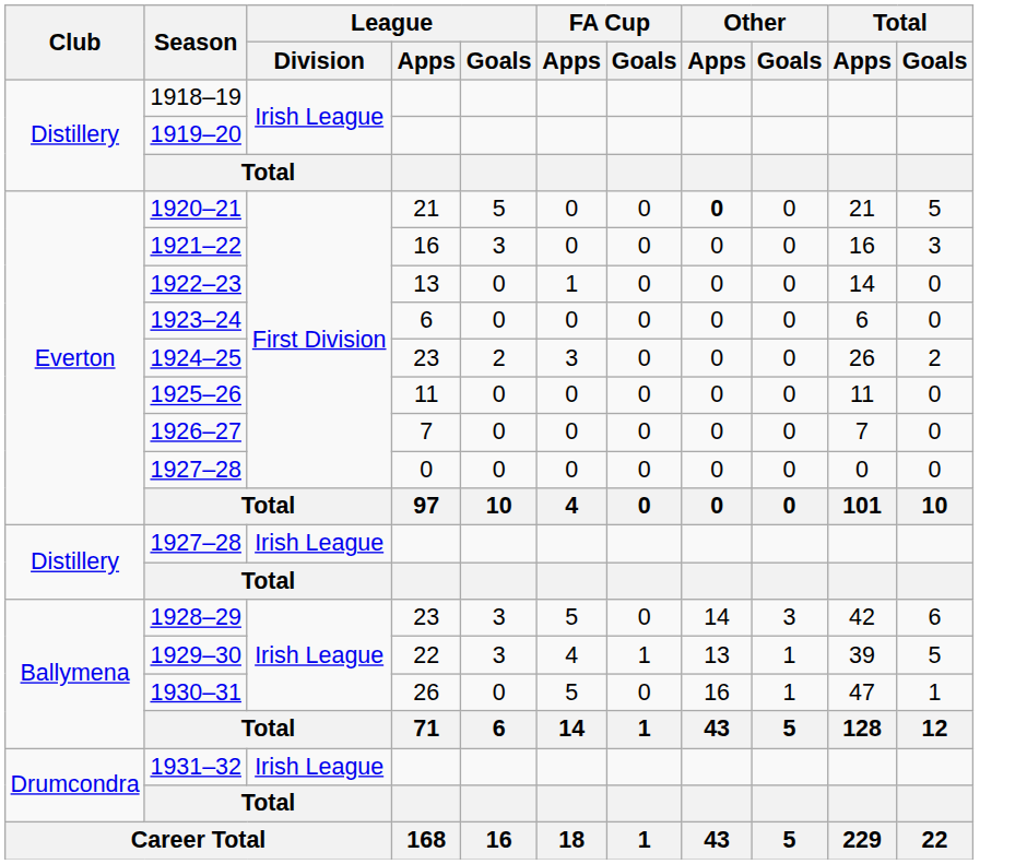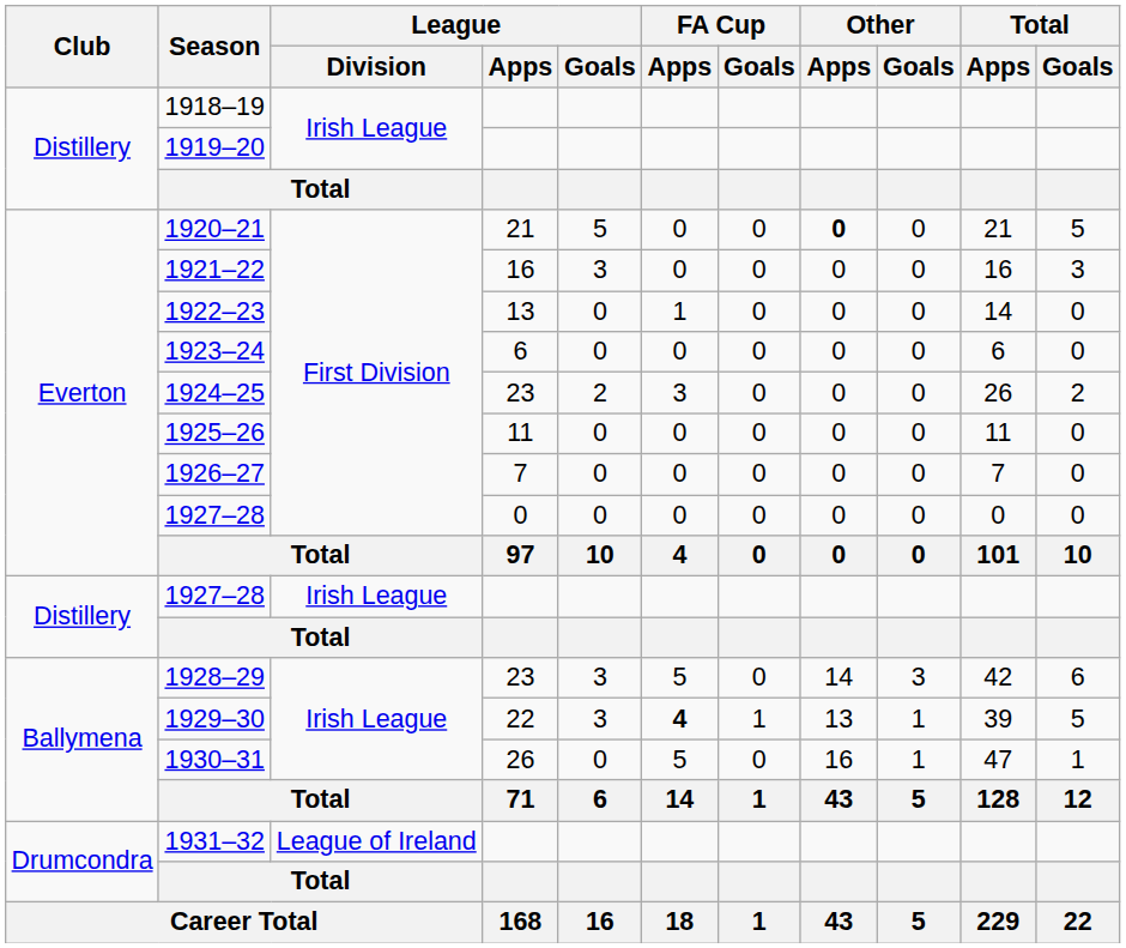 <table class="wikitable" style="text-align: center;">
 <tr>
 <th rowspan="2">Club</th>
 <th rowspan="2">Season</th>
 <th colspan="3">League</th>
 <th colspan="2">FA Cup</th>
 <th colspan="2">Other</th>
 <th colspan="2">Total</th>
 </tr>
 <tr>
 <th>Division</th>
 <th>Apps</th>
 <th>Goals</th>
 <th>Apps</th>
 <th>Goals</th>
 <th>Apps</th>
 <th>Goals</th>
 <th>Apps</th>
 <th>Goals</th>
 </tr>
 <tr>
 <td rowspan="3"><a href='#'>Distillery</a></td>
 <td>1918–19</td>
 <td rowspan="2"><a href='#'>Irish League</a></td>
 <td></td>
 <td></td>
 <td></td>
 <td></td>
 <td></td>
 <td></td>
 <td></td>
 <td></td>
 </tr>
 <tr>
 <td><a href='#'>1919–20</a></td>
 <td></td>
 <td></td>
 <td></td>
 <td></td>
 <td></td>
 <td></td>
 <td></td>
 <td></td>
 </tr>
 <tr>
 <th colspan="2">Total</th>
 <th></th>
 <th></th>
 <th></th>
 <th></th>
 <th></th>
 <th></th>
 <th></th>
 <th></th>
 </tr>
 <tr>
 <td rowspan="9"><a href='#'>Everton</a></td>
 <td><a href='#'>1920–21</a></td>
 <td rowspan="8"><a href='#'>First Division</a></td>
 <td>21</td>
 <td>5</td>
 <td>0</td>
 <td>0</td>
 <td><strong>0</strong></td>
 <td>0</td>
 <td>21</td>
 <td 0>5</td>
 </tr>
 <tr>
 <td><a href='#'>1921–22</a></td>
 <td>16</td>
 <td>3</td>
 <td>0</td>
 <td>0</td>
 <td>0</td>
 <td>0</td>
 <td>16</td>
 <td 0>3</td>
 </tr>
 <tr>
 <td><a href='#'>1922–23</a></td>
 <td>13</td>
 <td>0</td>
 <td>1</td>
 <td>0</td>
 <td>0</td>
 <td>0</td>
 <td>14</td>
 <td 0>0</td>
 </tr>
 <tr>
 <td><a href='#'>1923–24</a></td>
 <td>6</td>
 <td>0</td>
 <td>0</td>
 <td>0</td>
 <td>0</td>
 <td>0</td>
 <td>6</td>
 <td 0>0</td>
 </tr>
 <tr>
 <td><a href='#'>1924–25</a></td>
 <td>23</td>
 <td>2</td>
 <td>3</td>
 <td>0</td>
 <td>0</td>
 <td>0</td>
 <td>26</td>
 <td 0>2</td>
 </tr>
 <tr>
 <td><a href='#'>1925–26</a></td>
 <td>11</td>
 <td>0</td>
 <td>0</td>
 <td>0</td>
 <td>0</td>
 <td>0</td>
 <td>11</td>
 <td 0>0</td>
 </tr>
 <tr>
 <td><a href='#'>1926–27</a></td>
 <td>7</td>
 <td>0</td>
 <td>0</td>
 <td>0</td>
 <td>0</td>
 <td>0</td>
 <td>7</td>
 <td 0>0</td>
 </tr>
 <tr>
 <td><a href='#'>1927–28</a></td>
 <td>0</td>
 <td>0</td>
 <td>0</td>
 <td>0</td>
 <td>0</td>
 <td>0</td>
 <td>0</td>
 <td 0>0</td>
 </tr>
 <tr>
 <th colspan="2">Total</th>
 <th>97</th>
 <th>10</th>
 <th>4</th>
 <th>0</th>
 <th>0</th>
 <th>0</th>
 <th>101</th>
 <th>10</th>
 </tr>
 <tr>
 <td rowspan="2"><a href='#'>Distillery</a></td>
 <td><a href='#'>1927–28</a></td>
 <td><a href='#'>Irish League</a></td>
 <td></td>
 <td></td>
 <td></td>
 <td></td>
 <td></td>
 <td></td>
 <td></td>
 <td></td>
 </tr>
 <tr>
 <th colspan="2">Total</th>
 <th></th>
 <th></th>
 <th></th>
 <th></th>
 <th></th>
 <th></th>
 <th></th>
 <th></th>
 </tr>
 <tr>
 <td rowspan="4"><a href='#'>Ballymena</a></td>
 <td><a href='#'>1928–29</a></td>
 <td rowspan="3"><a href='#'>Irish League</a></td>
 <td>23</td>
 <td>3</td>
 <td>5</td>
 <td>0</td>
 <td>14</td>
 <td>3</td>
 <td>42</td>
 <td>6</td>
 </tr>
 <tr>
 <td><a href='#'>1929–30</a></td>
 <td>22</td>
 <td>3</td>
-<td>4</td>
+<td><strong>4</strong></td>
 <td>1</td>
 <td>13</td>
 <td>1</td>
 <td>39</td>
 <td>5</td>
 </tr>
 <tr>
 <td><a href='#'>1930–31</a></td>
 <td>26</td>
 <td>0</td>
 <td>5</td>
 <td>0</td>
 <td>16</td>
 <td>1</td>
 <td>47</td>
 <td>1</td>
 </tr>
 <tr>
 <th colspan="2">Total</th>
 <th>71</th>
 <th>6</th>
 <th>14</th>
 <th>1</th>
 <th>43</th>
 <th>5</th>
 <th>128</th>
 <th>12</th>
 </tr>
 <tr>
 <td rowspan="2"><a href='#'>Drumcondra</a></td>
 <td><a href='#'>1931–32</a></td>
-<td><a href='#'>Irish League</a></td>
+<td><a href='#'>League of Ireland</a></td>
 <td></td>
 <td></td>
 <td></td>
 <td></td>
 <td></td>
 <td></td>
 <td></td>
 <td></td>
 </tr>
 <tr>
 <th colspan="2">Total</th>
 <th></th>
 <th></th>
 <th></th>
 <th></th>
 <th></th>
 <th></th>
 <th></th>
 <th></th>
 </tr>
 <tr>
 <th colspan="3">Career Total</th>
 <th>168</th>
 <th>16</th>
 <th>18</th>
 <th>1</th>
 <th>43</th>
 <th>5</th>
 <th>229</th>
 <th>22</th>
 </tr>
 </table>
